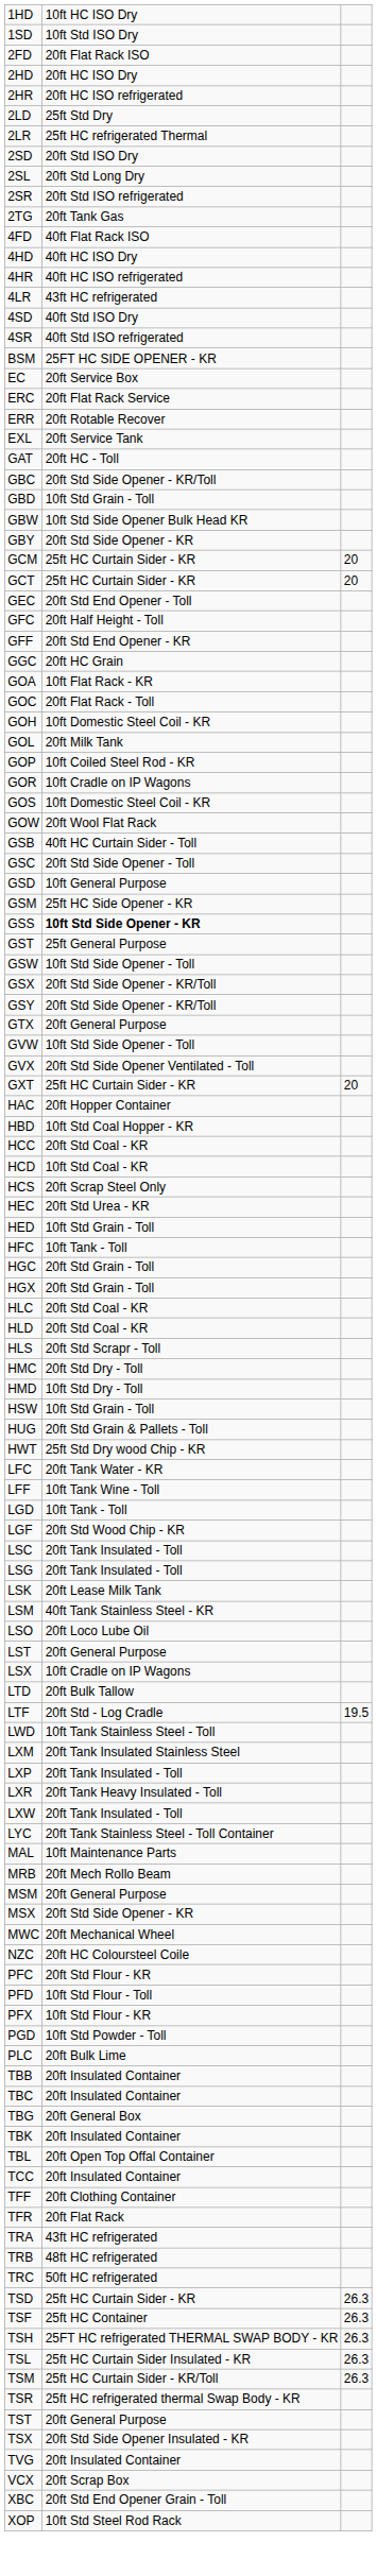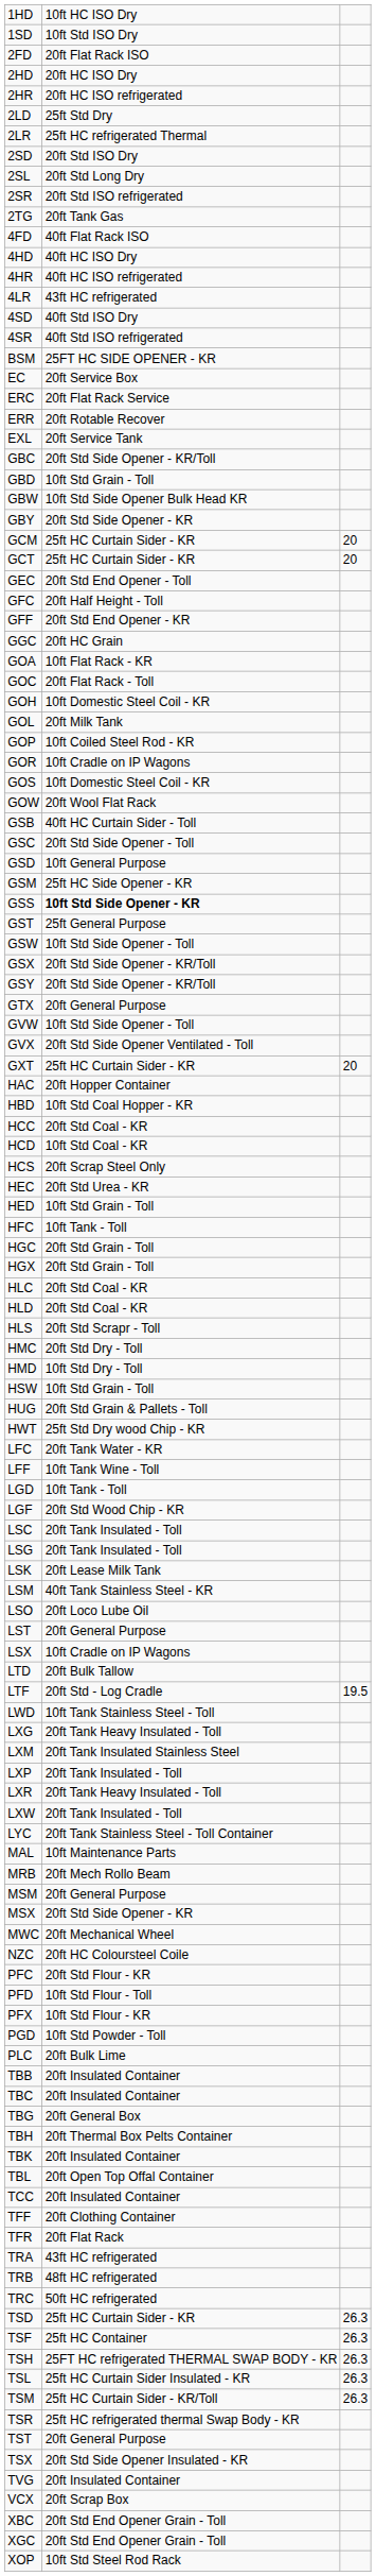 <table class="wikitable sortable">
 <tr>
 <td>1HD</td>
 <td>10ft HC ISO Dry</td>
 <td></td>
 </tr>
 <tr>
 <td>1SD</td>
 <td>10ft Std ISO Dry</td>
 <td></td>
 </tr>
 <tr>
 <td>2FD</td>
 <td>20ft Flat Rack ISO</td>
 <td></td>
 </tr>
 <tr>
 <td>2HD</td>
 <td>20ft HC ISO Dry</td>
 <td></td>
 </tr>
 <tr>
 <td>2HR</td>
 <td>20ft HC ISO refrigerated</td>
 <td></td>
 </tr>
 <tr>
 <td>2LD</td>
 <td>25ft Std Dry</td>
 <td></td>
 </tr>
 <tr>
 <td>2LR</td>
 <td>25ft HC refrigerated Thermal</td>
 <td></td>
 </tr>
 <tr>
 <td>2SD</td>
 <td>20ft Std ISO Dry</td>
 <td></td>
 </tr>
 <tr>
 <td>2SL</td>
 <td>20ft Std Long Dry</td>
 <td></td>
 </tr>
 <tr>
 <td>2SR</td>
 <td>20ft Std ISO refrigerated</td>
 <td></td>
 </tr>
 <tr>
 <td>2TG</td>
 <td>20ft Tank Gas</td>
 <td></td>
 </tr>
 <tr>
 <td>4FD</td>
 <td>40ft Flat Rack ISO</td>
 <td></td>
 </tr>
 <tr>
 <td>4HD</td>
 <td>40ft HC ISO Dry</td>
 <td></td>
 </tr>
 <tr>
 <td>4HR</td>
 <td>40ft HC ISO refrigerated</td>
 <td></td>
 </tr>
 <tr>
 <td>4LR</td>
 <td>43ft HC refrigerated</td>
 <td></td>
 </tr>
 <tr>
 <td>4SD</td>
 <td>40ft Std ISO Dry</td>
 <td></td>
 </tr>
 <tr>
 <td>4SR</td>
 <td>40ft Std ISO refrigerated</td>
 <td></td>
 </tr>
 <tr>
 <td>BSM</td>
 <td>25FT HC SIDE OPENER - KR</td>
 <td></td>
 </tr>
 <tr>
 <td>EC</td>
 <td>20ft Service Box</td>
 <td></td>
 </tr>
 <tr>
 <td>ERC</td>
 <td>20ft Flat Rack Service</td>
 <td></td>
 </tr>
 <tr>
 <td>ERR</td>
 <td>20ft Rotable Recover</td>
 <td></td>
 </tr>
 <tr>
 <td>EXL</td>
 <td>20ft Service Tank</td>
-<td></td>
-</tr>
-<tr>
-<td>GAT</td>
-<td>20ft HC - Toll</td>
 <td></td>
 </tr>
 <tr>
 <td>GBC</td>
 <td>20ft Std Side Opener - KR/Toll</td>
 <td></td>
 </tr>
 <tr>
 <td>GBD</td>
 <td>10ft Std Grain - Toll</td>
 <td></td>
 </tr>
 <tr>
 <td>GBW</td>
 <td>10ft Std Side Opener Bulk Head KR</td>
 <td></td>
 </tr>
 <tr>
 <td>GBY</td>
 <td>20ft Std Side Opener - KR</td>
 <td></td>
 </tr>
 <tr>
 <td>GCM</td>
 <td>25ft HC Curtain Sider - KR</td>
 <td>20</td>
 </tr>
 <tr>
 <td>GCT</td>
 <td>25ft HC Curtain Sider - KR</td>
 <td>20</td>
 </tr>
 <tr>
 <td>GEC</td>
 <td>20ft Std End Opener - Toll</td>
 <td></td>
 </tr>
 <tr>
 <td>GFC</td>
 <td>20ft Half Height - Toll</td>
 <td></td>
 </tr>
 <tr>
 <td>GFF</td>
 <td>20ft Std End Opener - KR</td>
 <td></td>
 </tr>
 <tr>
 <td>GGC</td>
 <td>20ft HC Grain</td>
 <td></td>
 </tr>
 <tr>
 <td>GOA</td>
 <td>10ft Flat Rack - KR</td>
 <td></td>
 </tr>
 <tr>
 <td>GOC</td>
 <td>20ft Flat Rack - Toll</td>
 <td></td>
 </tr>
 <tr>
 <td>GOH</td>
 <td>10ft Domestic Steel Coil - KR</td>
 <td></td>
 </tr>
 <tr>
 <td>GOL</td>
 <td>20ft Milk Tank</td>
 <td></td>
 </tr>
 <tr>
 <td>GOP</td>
 <td>10ft Coiled Steel Rod - KR</td>
 <td></td>
 </tr>
 <tr>
 <td>GOR</td>
 <td>10ft Cradle on IP Wagons</td>
 <td></td>
 </tr>
 <tr>
 <td>GOS</td>
 <td>10ft Domestic Steel Coil - KR</td>
 <td></td>
 </tr>
 <tr>
 <td>GOW</td>
 <td>20ft Wool Flat Rack</td>
 <td></td>
 </tr>
 <tr>
 <td>GSB</td>
 <td>40ft HC Curtain Sider - Toll</td>
 <td></td>
 </tr>
 <tr>
 <td>GSC</td>
 <td>20ft Std Side Opener - Toll</td>
 <td></td>
 </tr>
 <tr>
 <td>GSD</td>
 <td>10ft General Purpose</td>
 <td></td>
 </tr>
 <tr>
 <td>GSM</td>
 <td>25ft HC Side Opener - KR</td>
 <td></td>
 </tr>
 <tr>
 <td>GSS</td>
 <td><strong>10ft Std Side Opener - KR</strong></td>
 <td></td>
 </tr>
 <tr>
 <td>GST</td>
 <td>25ft General Purpose</td>
 <td></td>
 </tr>
 <tr>
 <td>GSW</td>
 <td>10ft Std Side Opener - Toll</td>
 <td></td>
 </tr>
 <tr>
 <td>GSX</td>
 <td>20ft Std Side Opener - KR/Toll</td>
 <td></td>
 </tr>
 <tr>
 <td>GSY</td>
 <td>20ft Std Side Opener - KR/Toll</td>
 <td></td>
 </tr>
 <tr>
 <td>GTX</td>
 <td>20ft General Purpose</td>
 <td></td>
 </tr>
 <tr>
 <td>GVW</td>
 <td>10ft Std Side Opener - Toll</td>
 <td></td>
 </tr>
 <tr>
 <td>GVX</td>
 <td>20ft Std Side Opener Ventilated - Toll</td>
 <td></td>
 </tr>
 <tr>
 <td>GXT</td>
 <td>25ft HC Curtain Sider - KR</td>
 <td>20</td>
 </tr>
 <tr>
 <td>HAC</td>
 <td>20ft Hopper Container</td>
 <td></td>
 </tr>
 <tr>
 <td>HBD</td>
 <td>10ft Std Coal Hopper - KR</td>
 <td></td>
 </tr>
 <tr>
 <td>HCC</td>
 <td>20ft Std Coal - KR</td>
 <td></td>
 </tr>
 <tr>
 <td>HCD</td>
 <td>10ft Std Coal - KR</td>
 <td></td>
 </tr>
 <tr>
 <td>HCS</td>
 <td>20ft Scrap Steel Only</td>
 <td></td>
 </tr>
 <tr>
 <td>HEC</td>
 <td>20ft Std Urea - KR</td>
 <td></td>
 </tr>
 <tr>
 <td>HED</td>
 <td>10ft Std Grain - Toll</td>
 <td></td>
 </tr>
 <tr>
 <td>HFC</td>
 <td>10ft Tank - Toll</td>
 <td></td>
 </tr>
 <tr>
 <td>HGC</td>
 <td>20ft Std Grain - Toll</td>
 <td></td>
 </tr>
 <tr>
 <td>HGX</td>
 <td>20ft Std Grain - Toll</td>
 <td></td>
 </tr>
 <tr>
 <td>HLC</td>
 <td>20ft Std Coal - KR</td>
 <td></td>
 </tr>
 <tr>
 <td>HLD</td>
 <td>20ft Std Coal - KR</td>
 <td></td>
 </tr>
 <tr>
 <td>HLS</td>
 <td>20ft Std Scrapr - Toll</td>
 <td></td>
 </tr>
 <tr>
 <td>HMC</td>
 <td>20ft Std Dry - Toll</td>
 <td></td>
 </tr>
 <tr>
 <td>HMD</td>
 <td>10ft Std Dry - Toll</td>
 <td></td>
 </tr>
 <tr>
 <td>HSW</td>
 <td>10ft Std Grain - Toll</td>
 <td></td>
 </tr>
 <tr>
 <td>HUG</td>
 <td>20ft Std Grain & Pallets - Toll</td>
 <td></td>
 </tr>
 <tr>
 <td>HWT</td>
 <td>25ft Std Dry wood Chip - KR</td>
 <td></td>
 </tr>
 <tr>
 <td>LFC</td>
 <td>20ft Tank Water - KR</td>
 <td></td>
 </tr>
 <tr>
 <td>LFF</td>
 <td>10ft Tank Wine - Toll</td>
 <td></td>
 </tr>
 <tr>
 <td>LGD</td>
 <td>10ft Tank - Toll</td>
 <td></td>
 </tr>
 <tr>
 <td>LGF</td>
 <td>20ft Std Wood Chip - KR</td>
 <td></td>
 </tr>
 <tr>
 <td>LSC</td>
 <td>20ft Tank Insulated - Toll</td>
 <td></td>
 </tr>
 <tr>
 <td>LSG</td>
 <td>20ft Tank Insulated - Toll</td>
 <td></td>
 </tr>
 <tr>
 <td>LSK</td>
 <td>20ft Lease Milk Tank</td>
 <td></td>
 </tr>
 <tr>
 <td>LSM</td>
 <td>40ft Tank Stainless Steel - KR</td>
 <td></td>
 </tr>
 <tr>
 <td>LSO</td>
 <td>20ft Loco Lube Oil</td>
 <td></td>
 </tr>
 <tr>
 <td>LST</td>
 <td>20ft General Purpose</td>
 <td></td>
 </tr>
 <tr>
 <td>LSX</td>
 <td>10ft Cradle on IP Wagons</td>
 <td></td>
 </tr>
 <tr>
 <td>LTD</td>
 <td>20ft Bulk Tallow</td>
 <td></td>
 </tr>
 <tr>
 <td>LTF</td>
 <td>20ft Std - Log Cradle</td>
 <td>19.5</td>
 </tr>
 <tr>
 <td>LWD</td>
 <td>10ft Tank Stainless Steel - Toll</td>
 <td></td>
 </tr>
 <tr>
+<td>LXG</td>
+<td>20ft Tank Heavy Insulated - Toll</td>
+<td></td>
+</tr>
+<tr>
 <td>LXM</td>
 <td>20ft Tank Insulated Stainless Steel</td>
 <td></td>
 </tr>
 <tr>
 <td>LXP</td>
 <td>20ft Tank Insulated - Toll</td>
 <td></td>
 </tr>
 <tr>
 <td>LXR</td>
 <td>20ft Tank Heavy Insulated - Toll</td>
 <td></td>
 </tr>
 <tr>
 <td>LXW</td>
 <td>20ft Tank Insulated - Toll</td>
 <td></td>
 </tr>
 <tr>
 <td>LYC</td>
 <td>20ft Tank Stainless Steel - Toll Container</td>
 <td></td>
 </tr>
 <tr>
 <td>MAL</td>
 <td>10ft Maintenance Parts</td>
 <td></td>
 </tr>
 <tr>
 <td>MRB</td>
 <td>20ft Mech Rollo Beam</td>
 <td></td>
 </tr>
 <tr>
 <td>MSM</td>
 <td>20ft General Purpose</td>
 <td></td>
 </tr>
 <tr>
 <td>MSX</td>
 <td>20ft Std Side Opener - KR</td>
 <td></td>
 </tr>
 <tr>
 <td>MWC</td>
 <td>20ft Mechanical Wheel</td>
 <td></td>
 </tr>
 <tr>
 <td>NZC</td>
 <td>20ft HC Coloursteel Coile</td>
 <td></td>
 </tr>
 <tr>
 <td>PFC</td>
 <td>20ft Std Flour - KR</td>
 <td></td>
 </tr>
 <tr>
 <td>PFD</td>
 <td>10ft Std Flour - Toll</td>
 <td></td>
 </tr>
 <tr>
 <td>PFX</td>
 <td>10ft Std Flour - KR</td>
 <td></td>
 </tr>
 <tr>
 <td>PGD</td>
 <td>10ft Std Powder - Toll</td>
 <td></td>
 </tr>
 <tr>
 <td>PLC</td>
 <td>20ft Bulk Lime</td>
 <td></td>
 </tr>
 <tr>
 <td>TBB</td>
 <td>20ft Insulated Container</td>
 <td></td>
 </tr>
 <tr>
 <td>TBC</td>
 <td>20ft Insulated Container</td>
 <td></td>
 </tr>
 <tr>
 <td>TBG</td>
 <td>20ft General Box</td>
+<td></td>
+</tr>
+<tr>
+<td>TBH</td>
+<td>20ft Thermal Box Pelts Container</td>
 <td></td>
 </tr>
 <tr>
 <td>TBK</td>
 <td>20ft Insulated Container</td>
 <td></td>
 </tr>
 <tr>
 <td>TBL</td>
 <td>20ft Open Top Offal Container</td>
 <td></td>
 </tr>
 <tr>
 <td>TCC</td>
 <td>20ft Insulated Container</td>
 <td></td>
 </tr>
 <tr>
 <td>TFF</td>
 <td>20ft Clothing Container</td>
 <td></td>
 </tr>
 <tr>
 <td>TFR</td>
 <td>20ft Flat Rack</td>
 <td></td>
 </tr>
 <tr>
 <td>TRA</td>
 <td>43ft HC refrigerated</td>
 <td></td>
 </tr>
 <tr>
 <td>TRB</td>
 <td>48ft HC refrigerated</td>
 <td></td>
 </tr>
 <tr>
 <td>TRC</td>
 <td>50ft HC refrigerated</td>
 <td></td>
 </tr>
 <tr>
 <td>TSD</td>
 <td>25ft HC Curtain Sider - KR</td>
 <td>26.3</td>
 </tr>
 <tr>
 <td>TSF</td>
 <td>25ft HC Container</td>
 <td>26.3</td>
 </tr>
 <tr>
 <td>TSH</td>
 <td>25FT HC refrigerated THERMAL SWAP BODY - KR</td>
 <td>26.3</td>
 </tr>
 <tr>
 <td>TSL</td>
 <td>25ft HC Curtain Sider Insulated - KR</td>
 <td>26.3</td>
 </tr>
 <tr>
 <td>TSM</td>
 <td>25ft HC Curtain Sider - KR/Toll</td>
 <td>26.3</td>
 </tr>
 <tr>
 <td>TSR</td>
 <td>25ft HC refrigerated thermal Swap Body - KR</td>
 <td></td>
 </tr>
 <tr>
 <td>TST</td>
 <td>20ft General Purpose</td>
 <td></td>
 </tr>
 <tr>
 <td>TSX</td>
 <td>20ft Std Side Opener Insulated - KR</td>
 <td></td>
 </tr>
 <tr>
 <td>TVG</td>
 <td>20ft Insulated Container</td>
 <td></td>
 </tr>
 <tr>
 <td>VCX</td>
 <td>20ft Scrap Box</td>
 <td></td>
 </tr>
 <tr>
 <td>XBC</td>
 <td>20ft Std End Opener Grain - Toll</td>
 <td></td>
 </tr>
 <tr>
+<td>XGC</td>
+<td>20ft Std End Opener Grain - Toll</td>
+<td></td>
+</tr>
+<tr>
 <td>XOP</td>
 <td>10ft Std Steel Rod Rack</td>
 <td></td>
 </tr>
 </table>
